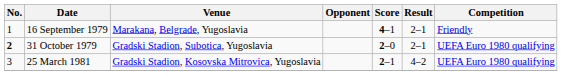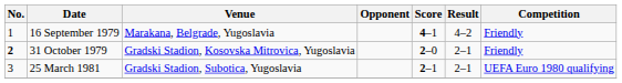 <table class="wikitable sortable">
 <tr>
 <th scope="col">No.</th>
 <th scope="col">Date</th>
 <th scope="col">Venue</th>
 <th scope="col">Opponent</th>
 <th scope="col">Score</th>
 <th scope="col">Result</th>
 <th scope="col">Competition</th>
 </tr>
 <tr>
 <td>1</td>
 <td>16 September 1979</td>
 <td><a href='#'>Marakana</a>, <a href='#'>Belgrade</a>, Yugoslavia</td>
 <td></td>
 <td align="center"><strong>4</strong>–1</td>
-<td align="center">2–1</td>
+<td align="center">4–2</td>
 <td><a href='#'>Friendly</a></td>
 </tr>
 <tr>
 <td><strong>2</strong></td>
 <td>31 October 1979</td>
-<td><a href='#'>Gradski Stadion</a>, <a href='#'>Subotica</a>, Yugoslavia</td>
+<td><a href='#'>Gradski Stadion</a>, <a href='#'>Kosovska Mitrovica</a>, Yugoslavia</td>
 <td></td>
 <td align="center"><strong>2</strong>–0</td>
 <td align="center">2–1</td>
-<td><a href='#'>UEFA Euro 1980 qualifying</a></td>
+<td><a href='#'>Friendly</a></td>
 </tr>
 <tr>
 <td>3</td>
 <td>25 March 1981</td>
-<td><a href='#'>Gradski Stadion</a>, <a href='#'>Kosovska Mitrovica</a>, Yugoslavia</td>
+<td><a href='#'>Gradski Stadion</a>, <a href='#'>Subotica</a>, Yugoslavia</td>
 <td></td>
 <td align="center"><strong>2</strong>–1</td>
-<td align="center">4–2</td>
+<td align="center">2–1</td>
 <td><a href='#'>UEFA Euro 1980 qualifying</a></td>
 </tr>
 <tr>
 </tr>
 </table>
